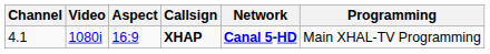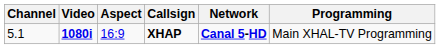 <table class="wikitable sortable">
 <tr>
 <th>Channel</th>
 <th>Video</th>
 <th>Aspect</th>
 <th>Callsign</th>
 <th>Network</th>
 <th>Programming</th>
 </tr>
 <tr>
-<td>4.1</td>
-<td><a href='#'>1080i</a></td>
+<td>5.1</td>
+<td><strong><a href='#'>1080i</a></strong></td>
 <td><a href='#'>16:9</a></td>
 <td><strong>XHAP</strong></td>
 <td><strong><a href='#'>Canal 5</a>-<a href='#'>HD</a></strong></td>
 <td>Main XHAL-TV Programming</td>
 </tr>
 </table>
